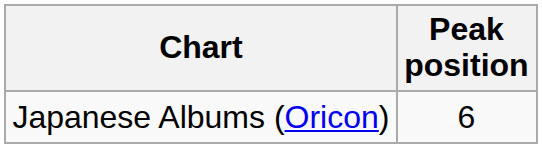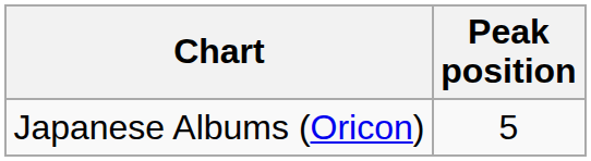 <table class="wikitable">
 <tr>
 <th>Chart</th>
 <th>Peak<br>position</th>
 </tr>
 <tr>
 <td>Japanese Albums (<a href='#'>Oricon</a>)</td>
-<td align="center">6</td>
+<td align="center">5</td>
 </tr>
 <tr>
 </tr>
 </table>
